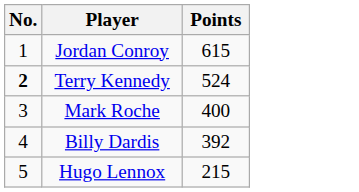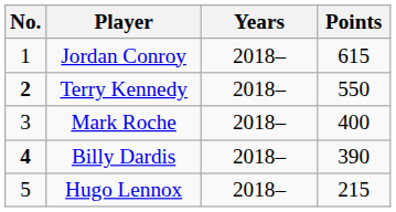 <table class="wikitable" style="text-align: center;">
 <tr>
 <th>No.</th>
 <th width="110">Player</th>
+<th width="80">Years</th>
 <th width="48">Points</th>
 </tr>
 <tr>
 <td align="center">1</td>
 <td><a href='#'>Jordan Conroy</a></td>
+<td>2018–</td>
 <td align="center">615</td>
 </tr>
 <tr>
 <td align="center"><strong>2</strong></td>
 <td><a href='#'>Terry Kennedy</a></td>
-<td align="center">524</td>
+<td>2018–</td>
+<td align="center">550</td>
 </tr>
 <tr>
 <td align="center">3</td>
 <td><a href='#'>Mark Roche</a></td>
+<td>2018–</td>
 <td align="center">400</td>
 </tr>
 <tr>
-<td align="center">4</td>
+<td align="center"><strong>4</strong></td>
 <td><a href='#'>Billy Dardis</a></td>
-<td align="center">392</td>
+<td>2018–</td>
+<td align="center">390</td>
 </tr>
 <tr>
 <td align="center">5</td>
 <td><a href='#'>Hugo Lennox</a></td>
+<td>2018–</td>
 <td align="center">215</td>
 </tr>
 </table>
